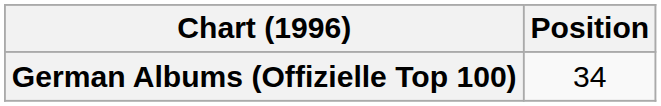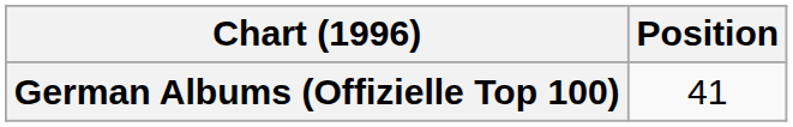 <table class="wikitable plainrowheaders" style="text-align:center;">
 <tr>
 <th scope="col">Chart (1996)</th>
 <th scope="col">Position</th>
 </tr>
 <tr>
 <th scope="row">German Albums (Offizielle Top 100)</th>
-<td align="center">34</td>
+<td align="center">41</td>
 </tr>
 </table>
